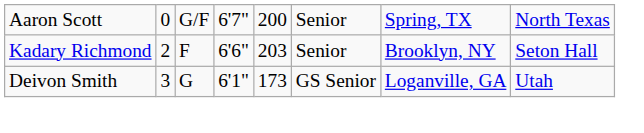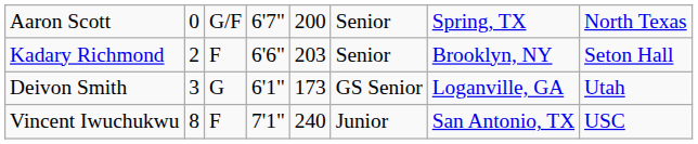 <table class="wikitable sortable" border="1">
 <tr>
 <td>Aaron Scott</td>
 <td>0</td>
 <td>G/F</td>
 <td>6'7"</td>
 <td>200</td>
 <td>Senior</td>
 <td><a href='#'>Spring, TX</a></td>
 <td><a href='#'>North Texas</a></td>
 </tr>
 <tr>
 <td><a href='#'>Kadary Richmond</a></td>
 <td>2</td>
 <td>F</td>
 <td>6'6"</td>
 <td>203</td>
 <td>Senior</td>
 <td><a href='#'>Brooklyn, NY</a></td>
 <td><a href='#'>Seton Hall</a></td>
 </tr>
 <tr>
 <td>Deivon Smith</td>
 <td>3</td>
 <td>G</td>
 <td>6'1"</td>
 <td>173</td>
 <td>GS Senior</td>
 <td><a href='#'>Loganville, GA</a></td>
 <td><a href='#'>Utah</a></td>
 </tr>
+<tr>
+<td>Vincent Iwuchukwu</td>
+<td>8</td>
+<td>F</td>
+<td>7'1"</td>
+<td>240</td>
+<td>Junior</td>
+<td><a href='#'>San Antonio, TX</a></td>
+<td><a href='#'>USC</a></td>
+</tr>
 </table>
